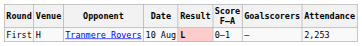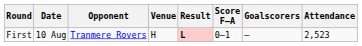 <table class="wikitable">
 <tr>
 <th>Round</th>
+<th>Date</th>
+<th>Opponent</th>
 <th>Venue</th>
-<th>Opponent</th>
-<th>Date</th>
 <th>Result</th>
 <th>Score<br>F–A</th>
 <th>Goalscorers</th>
 <th>Attendance</th>
 </tr>
 <tr>
 <td>First</td>
+<td>10 Aug</td>
+<td><a href='#'>Tranmere Rovers</a></td>
 <td>H</td>
-<td><a href='#'>Tranmere Rovers</a></td>
-<td>10 Aug</td>
 <td bgcolor="#FFCCCC"><strong>L</strong></td>
 <td>0–1</td>
 <td>–</td>
-<td>2,253</td>
+<td>2,523</td>
 </tr>
 </table>
